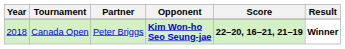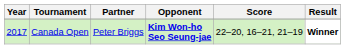 <table class="sortable wikitable" style="font-size: 90%;">
 <tr>
 <th>Year</th>
 <th>Tournament</th>
 <th>Partner</th>
 <th>Opponent</th>
 <th>Score</th>
 <th>Result</th>
 </tr>
 <tr>
 </tr>
 <tr style="background:#D4F1C5">
-<td align="center"><a href='#'>2018</a></td>
+<td align="center"><a href='#'>2017</a></td>
 <td align="left"><a href='#'>Canada Open</a></td>
 <td align="left"> <a href='#'>Peter Briggs</a></td>
 <td align="left"><strong> <a href='#'>Kim Won-ho</a><br> <a href='#'>Seo Seung-jae</a></strong></td>
-<td align="left"><strong>22–20, 16–21, 21–19</strong></td>
+<td align="left">22–20, 16–21, 21–19</td>
 <td style="text-align:left; background:white"> <strong>Winner</strong></td>
 </tr>
 </table>
